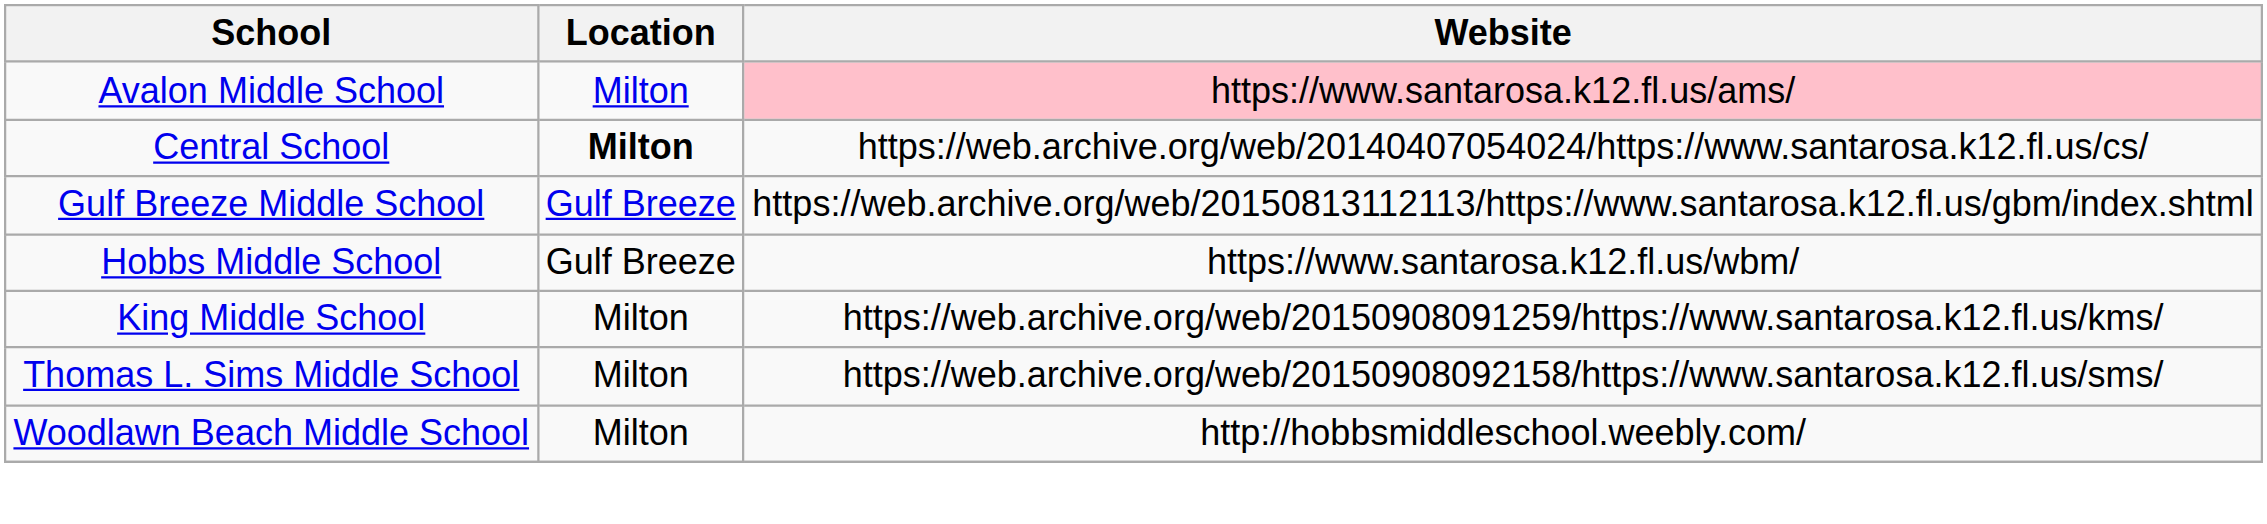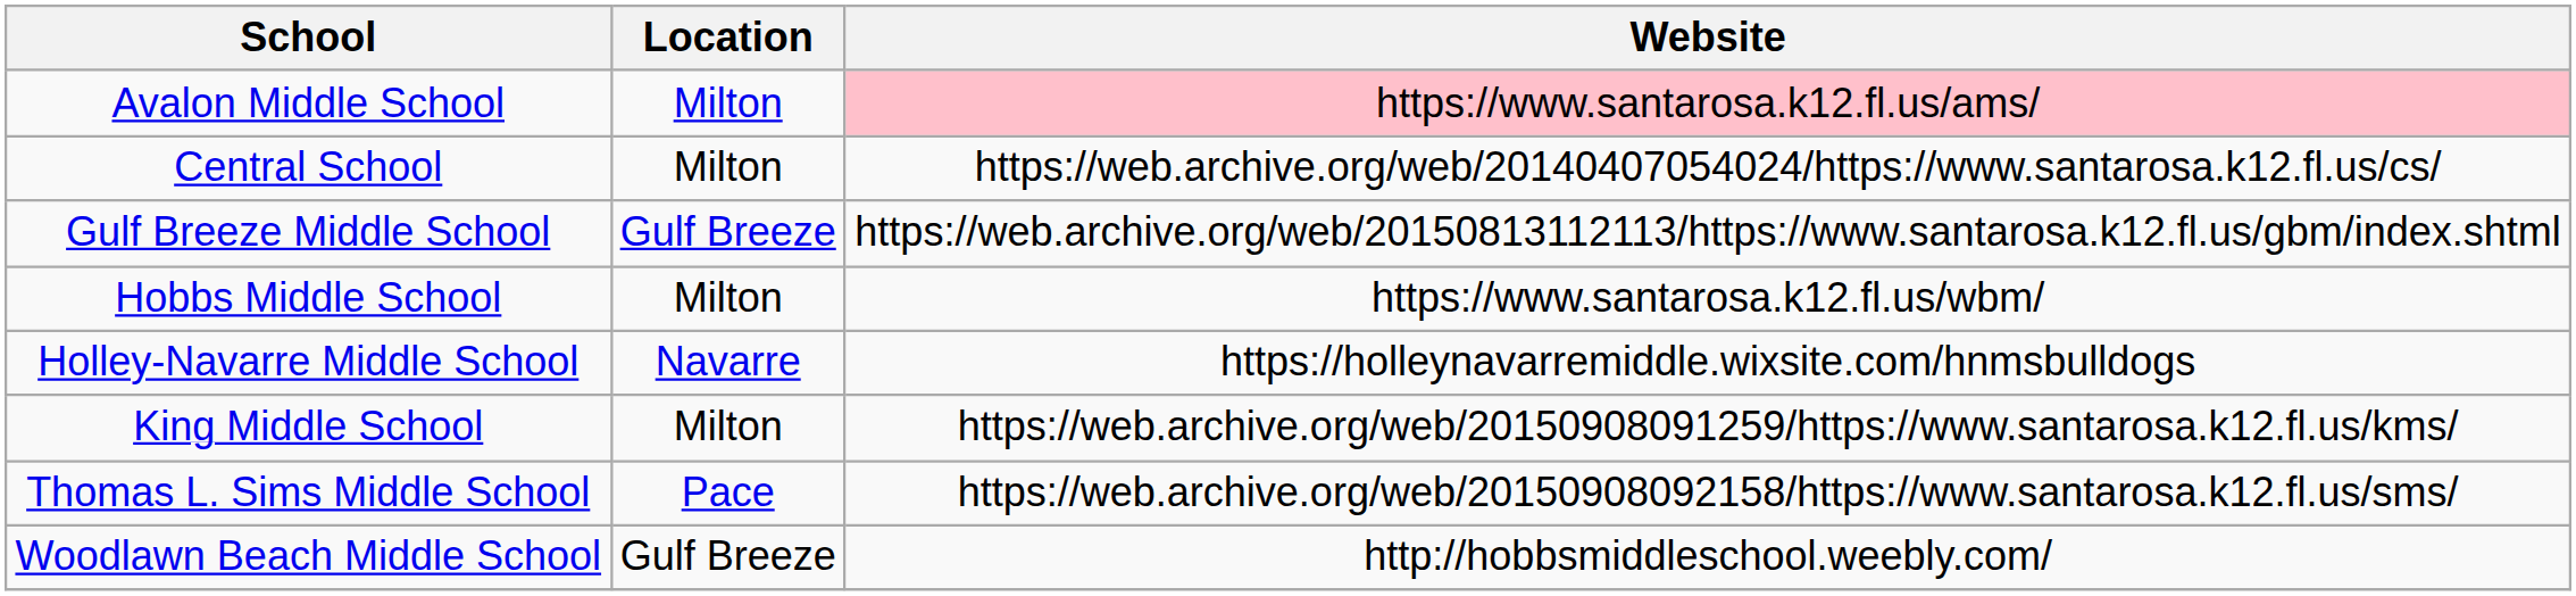 <table class="wikitable" style="text-align:center">
 <tr>
 <th>School</th>
 <th>Location</th>
 <th>Website</th>
 </tr>
 <tr>
 <td><a href='#'>Avalon Middle School</a></td>
 <td><a href='#'>Milton</a></td>
 <td style="background: pink;">https://www.santarosa.k12.fl.us/ams/</td>
 </tr>
 <tr>
 <td><a href='#'>Central School</a></td>
-<td><strong>Milton</strong></td>
+<td>Milton</td>
 <td>https://web.archive.org/web/20140407054024/https://www.santarosa.k12.fl.us/cs/</td>
 </tr>
 <tr>
 <td><a href='#'>Gulf Breeze Middle School</a></td>
 <td><a href='#'>Gulf Breeze</a></td>
 <td>https://web.archive.org/web/20150813112113/https://www.santarosa.k12.fl.us/gbm/index.shtml</td>
 </tr>
 <tr>
 <td><a href='#'>Hobbs Middle School</a></td>
-<td>Gulf Breeze</td>
+<td>Milton</td>
 <td>https://www.santarosa.k12.fl.us/wbm/</td>
+</tr>
+<tr>
+<td><a href='#'>Holley-Navarre Middle School</a></td>
+<td><a href='#'>Navarre</a></td>
+<td>https://holleynavarremiddle.wixsite.com/hnmsbulldogs</td>
 </tr>
 <tr>
 <td><a href='#'>King Middle School</a></td>
 <td>Milton</td>
 <td>https://web.archive.org/web/20150908091259/https://www.santarosa.k12.fl.us/kms/</td>
 </tr>
 <tr>
 <td><a href='#'>Thomas L. Sims Middle School</a></td>
-<td>Milton</td>
+<td><a href='#'>Pace</a></td>
 <td>https://web.archive.org/web/20150908092158/https://www.santarosa.k12.fl.us/sms/</td>
 </tr>
 <tr>
 <td><a href='#'>Woodlawn Beach Middle School</a></td>
-<td>Milton</td>
+<td>Gulf Breeze</td>
 <td>http://hobbsmiddleschool.weebly.com/</td>
 </tr>
 <tr>
 </tr>
 </table>
